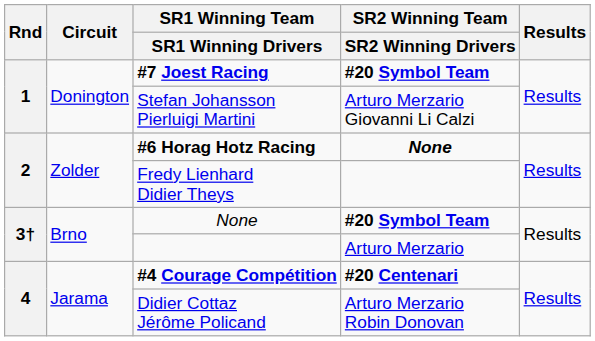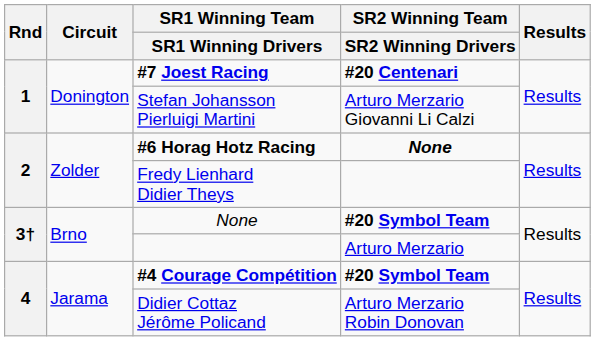 <table class="wikitable" style="font-size: 90%;">
 <tr>
 <th rowspan=2>Rnd</th>
 <th rowspan=2>Circuit</th>
 <th>SR1 Winning Team</th>
 <th>SR2 Winning Team</th>
 <th rowspan=2>Results</th>
 </tr>
 <tr>
 <th>SR1 Winning Drivers</th>
 <th>SR2 Winning Drivers</th>
 </tr>
 <tr>
 <th rowspan=2>1</th>
 <td rowspan=2><a href='#'>Donington</a></td>
 <td><strong> #7 <a href='#'>Joest Racing</a></strong></td>
-<td><strong> #20 <a href='#'>Symbol Team</a></strong></td>
+<td><strong> #20 <a href='#'>Centenari</a></strong></td>
 <td rowspan=2><a href='#'>Results</a></td>
 </tr>
 <tr>
 <td> <a href='#'>Stefan Johansson</a><br> <a href='#'>Pierluigi Martini</a></td>
 <td> <a href='#'>Arturo Merzario</a><br> Giovanni Li Calzi</td>
 </tr>
 <tr>
 <th rowspan=2>2</th>
 <td rowspan=2><a href='#'>Zolder</a></td>
 <td><strong> #6 Horag Hotz Racing</strong></td>
 <td align="center"><strong><em>None</em></strong></td>
 <td rowspan=2><a href='#'>Results</a></td>
 </tr>
 <tr>
 <td> <a href='#'>Fredy Lienhard</a><br> <a href='#'>Didier Theys</a></td>
 <td></td>
 </tr>
 <tr>
 <th rowspan=2>3†</th>
 <td rowspan=2><a href='#'>Brno</a></td>
 <td align="center"><em>None</em></td>
 <td><strong> #20 <a href='#'>Symbol Team</a></strong></td>
 <td rowspan=2>Results</td>
 </tr>
 <tr>
 <td></td>
 <td> <a href='#'>Arturo Merzario</a></td>
 </tr>
 <tr>
 <th rowspan=2>4</th>
 <td rowspan=2><a href='#'>Jarama</a></td>
 <td><strong> #4 <a href='#'>Courage Compétition</a></strong></td>
-<td><strong> #20 <a href='#'>Centenari</a></strong></td>
+<td><strong> #20 <a href='#'>Symbol Team</a></strong></td>
 <td rowspan=2><a href='#'>Results</a></td>
 </tr>
 <tr>
 <td> <a href='#'>Didier Cottaz</a><br> <a href='#'>Jérôme Policand</a></td>
 <td> <a href='#'>Arturo Merzario</a><br> <a href='#'>Robin Donovan</a></td>
 </tr>
 </table>
